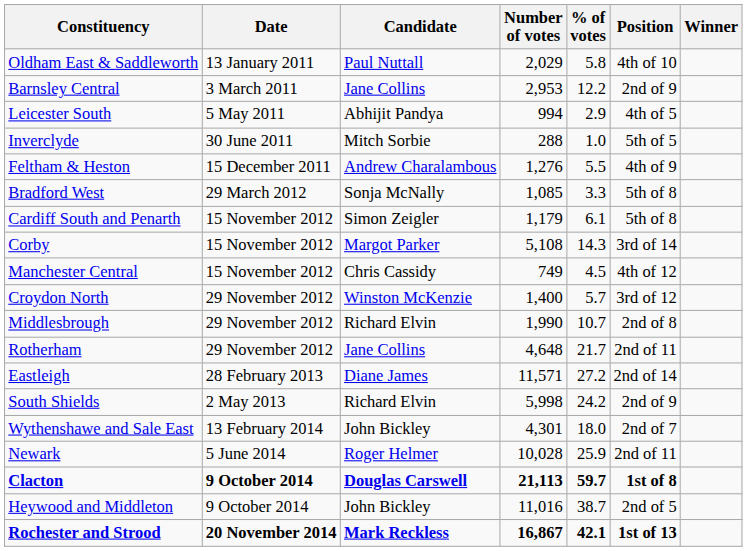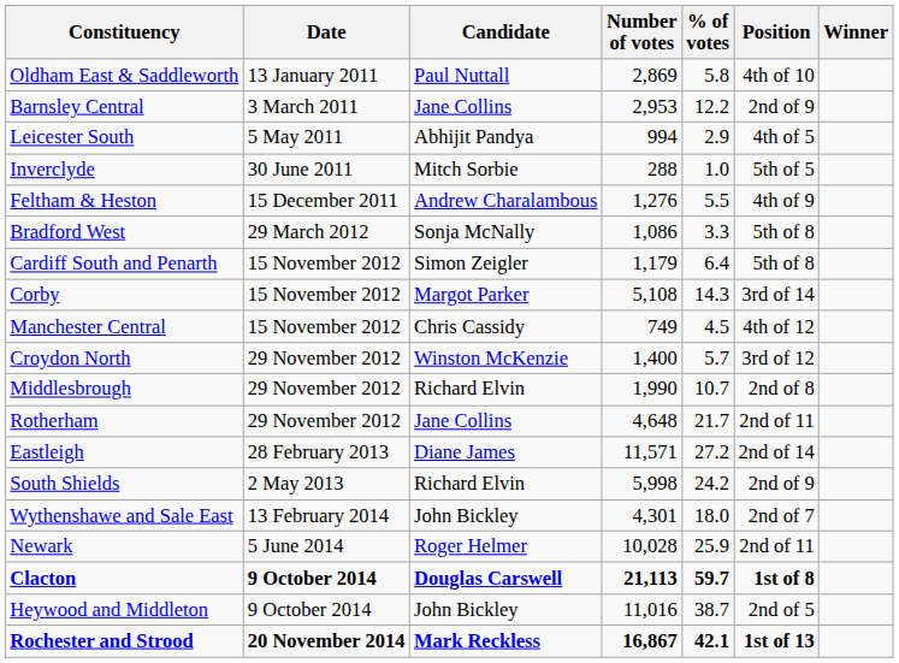 <table class="wikitable sortable">
 <tr style="text-align:center;">
 <th>Constituency</th>
 <th>Date</th>
 <th>Candidate</th>
 <th>Number<br>of votes</th>
 <th>% of<br>votes</th>
 <th>Position</th>
 <th colspan=2>Winner</th>
 </tr>
 <tr>
 <td><a href='#'>Oldham East & Saddleworth</a></td>
 <td>13 January 2011</td>
 <td><a href='#'>Paul Nuttall</a></td>
-<td style="text-align: right; margin-right: 0.5em">2,029</td>
+<td style="text-align: right; margin-right: 0.5em">2,869</td>
 <td style="text-align: right; margin-right: 0.5em">5.8</td>
 <td style="text-align: right; margin-right: 0.5em">4th of 10</td>
 <td></td>
 </tr>
 <tr>
 <td><a href='#'>Barnsley Central</a></td>
 <td>3 March 2011</td>
 <td><a href='#'>Jane Collins</a></td>
 <td style="text-align: right; margin-right: 0.5em">2,953</td>
 <td style="text-align: right; margin-right: 0.5em">12.2</td>
 <td style="text-align: right; margin-right: 0.5em">2nd of 9</td>
 <td></td>
 </tr>
 <tr>
 <td><a href='#'>Leicester South</a></td>
 <td>5 May 2011</td>
 <td>Abhijit Pandya</td>
 <td style="text-align: right; margin-right: 0.5em">994</td>
 <td style="text-align: right; margin-right: 0.5em">2.9</td>
 <td style="text-align: right; margin-right: 0.5em">4th of 5</td>
 <td></td>
 </tr>
 <tr>
 <td><a href='#'>Inverclyde</a></td>
 <td>30 June 2011</td>
 <td>Mitch Sorbie</td>
 <td style="text-align: right; margin-right: 0.5em">288</td>
 <td style="text-align: right; margin-right: 0.5em">1.0</td>
 <td style="text-align: right; margin-right: 0.5em">5th of 5</td>
 <td></td>
 </tr>
 <tr>
 <td><a href='#'>Feltham & Heston</a></td>
 <td>15 December 2011</td>
 <td><a href='#'>Andrew Charalambous</a></td>
 <td style="text-align: right; margin-right: 0.5em">1,276</td>
 <td style="text-align: right; margin-right: 0.5em">5.5</td>
 <td style="text-align: right; margin-right: 0.5em">4th of 9</td>
 <td></td>
 </tr>
 <tr>
 <td><a href='#'>Bradford West</a></td>
 <td>29 March 2012</td>
 <td>Sonja McNally</td>
-<td style="text-align: right; margin-right: 0.5em">1,085</td>
+<td style="text-align: right; margin-right: 0.5em">1,086</td>
 <td style="text-align: right; margin-right: 0.5em">3.3</td>
 <td style="text-align: right; margin-right: 0.5em">5th of 8</td>
 <td></td>
 </tr>
 <tr>
 <td><a href='#'>Cardiff South and Penarth</a></td>
 <td>15 November 2012</td>
 <td>Simon Zeigler</td>
 <td style="text-align: right; margin-right: 0.5em">1,179</td>
-<td style="text-align: right; margin-right: 0.5em">6.1</td>
+<td style="text-align: right; margin-right: 0.5em">6.4</td>
 <td style="text-align: right; margin-right: 0.5em">5th of 8</td>
 <td></td>
 </tr>
 <tr>
 <td><a href='#'>Corby</a></td>
 <td>15 November 2012</td>
 <td><a href='#'>Margot Parker</a></td>
 <td style="text-align: right; margin-right: 0.5em">5,108</td>
 <td style="text-align: right; margin-right: 0.5em">14.3</td>
 <td style="text-align: right; margin-right: 0.5em">3rd of 14</td>
 <td></td>
 </tr>
 <tr>
 <td><a href='#'>Manchester Central</a></td>
 <td>15 November 2012</td>
 <td>Chris Cassidy</td>
 <td style="text-align: right; margin-right: 0.5em">749</td>
 <td style="text-align: right; margin-right: 0.5em">4.5</td>
 <td style="text-align: right; margin-right: 0.5em">4th of 12</td>
 <td></td>
 </tr>
 <tr>
 <td><a href='#'>Croydon North</a></td>
 <td>29 November 2012</td>
 <td><a href='#'>Winston McKenzie</a></td>
 <td style="text-align: right; margin-right: 0.5em">1,400</td>
 <td style="text-align: right; margin-right: 0.5em">5.7</td>
 <td style="text-align: right; margin-right: 0.5em">3rd of 12</td>
 <td></td>
 </tr>
 <tr>
 <td><a href='#'>Middlesbrough</a></td>
 <td>29 November 2012</td>
 <td>Richard Elvin</td>
 <td style="text-align: right; margin-right: 0.5em">1,990</td>
 <td style="text-align: right; margin-right: 0.5em">10.7</td>
 <td style="text-align: right; margin-right: 0.5em">2nd of 8</td>
 <td></td>
 </tr>
 <tr>
 <td><a href='#'>Rotherham</a></td>
 <td>29 November 2012</td>
 <td><a href='#'>Jane Collins</a></td>
 <td style="text-align: right; margin-right: 0.5em">4,648</td>
 <td style="text-align: right; margin-right: 0.5em">21.7</td>
 <td style="text-align: right; margin-right: 0.5em">2nd of 11</td>
 <td></td>
 </tr>
 <tr>
 <td><a href='#'>Eastleigh</a></td>
 <td>28 February 2013</td>
 <td><a href='#'>Diane James</a></td>
 <td style="text-align: right; margin-right: 0.5em">11,571</td>
 <td style="text-align: right; margin-right: 0.5em">27.2</td>
 <td style="text-align: right; margin-right: 0.5em">2nd of 14</td>
 <td></td>
 </tr>
 <tr>
 <td><a href='#'>South Shields</a></td>
 <td>2 May 2013</td>
 <td>Richard Elvin</td>
 <td style="text-align: right; margin-right: 0.5em">5,998</td>
 <td style="text-align: right; margin-right: 0.5em">24.2</td>
 <td style="text-align: right; margin-right: 0.5em">2nd of 9</td>
 <td></td>
 </tr>
 <tr>
 <td><a href='#'>Wythenshawe and Sale East</a></td>
 <td>13 February 2014</td>
 <td>John Bickley</td>
 <td style="text-align: right; margin-right: 0.5em">4,301</td>
 <td style="text-align: right; margin-right: 0.5em">18.0</td>
 <td style="text-align: right; margin-right: 0.5em">2nd of 7</td>
 <td></td>
 </tr>
 <tr>
 <td><a href='#'>Newark</a></td>
 <td>5 June 2014</td>
 <td><a href='#'>Roger Helmer</a></td>
 <td style="text-align: right; margin-right: 0.5em">10,028</td>
 <td style="text-align: right; margin-right: 0.5em">25.9</td>
 <td style="text-align: right; margin-right: 0.5em">2nd of 11</td>
 <td></td>
 </tr>
 <tr>
 <td><strong><a href='#'>Clacton</a></strong></td>
 <td><strong>9 October 2014</strong></td>
 <td><strong><a href='#'>Douglas Carswell</a></strong></td>
 <td style="text-align: right; margin-right: 0.5em"><strong>21,113</strong></td>
 <td style="text-align: right; margin-right: 0.5em"><strong>59.7</strong></td>
 <td style="text-align: right; margin-right: 0.5em"><strong>1st of 8</strong></td>
 <td></td>
 </tr>
 <tr>
 <td><a href='#'>Heywood and Middleton</a></td>
 <td>9 October 2014</td>
 <td>John Bickley</td>
 <td style="text-align: right; margin-right: 0.5em">11,016</td>
 <td style="text-align: right; margin-right: 0.5em">38.7</td>
 <td style="text-align: right; margin-right: 0.5em">2nd of 5</td>
 <td></td>
 </tr>
 <tr>
 <td><strong><a href='#'>Rochester and Strood</a></strong></td>
 <td><strong>20 November 2014</strong></td>
 <td><strong><a href='#'>Mark Reckless</a></strong></td>
 <td style="text-align: right; margin-right: 0.5em"><strong>16,867</strong></td>
 <td style="text-align: right; margin-right: 0.5em"><strong>42.1</strong></td>
 <td style="text-align: right; margin-right: 0.5em"><strong>1st of 13</strong></td>
 <td></td>
 </tr>
 </table>
